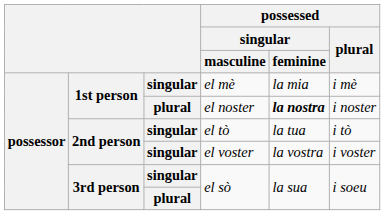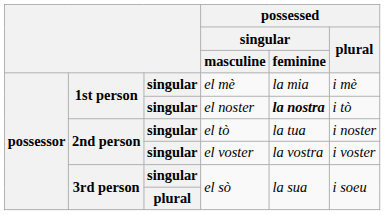 <table class="wikitable">
 <tr>
 <th colspan="3" rowspan="3"> </th>
 <th colspan="3">possessed</th>
 </tr>
 <tr>
 <th colspan="2">singular</th>
 <th rowspan="2">plural</th>
 </tr>
 <tr>
 <th>masculine</th>
 <th>feminine</th>
 </tr>
 <tr>
 <th rowspan="6">possessor</th>
 <th rowspan="2">1st person</th>
 <th>singular</th>
 <td><em>el mè</em></td>
 <td><em>la mia</em></td>
 <td><em>i mè</em></td>
 </tr>
 <tr>
-<th>plural</th>
+<th>singular</th>
 <td><em>el noster</em></td>
 <td><strong><em>la nostra</em></strong></td>
-<td><em>i noster</em></td>
+<td><em>i tò</em></td>
 </tr>
 <tr>
 <th rowspan="2">2nd person</th>
 <th>singular</th>
 <td><em>el tò</em></td>
 <td><em>la tua</em></td>
-<td><em>i tò</em></td>
+<td><em>i noster</em></td>
 </tr>
 <tr>
 <th>singular</th>
 <td><em>el voster</em></td>
 <td><em>la vostra</em></td>
 <td><em>i voster</em></td>
 </tr>
 <tr>
 <th rowspan="2">3rd person</th>
 <th>singular</th>
 <td rowspan="2"><em>el sò</em></td>
 <td rowspan="2"><em>la sua</em></td>
 <td rowspan="2"><em>i soeu</em></td>
 </tr>
 <tr>
 <th>plural</th>
 </tr>
 </table>
